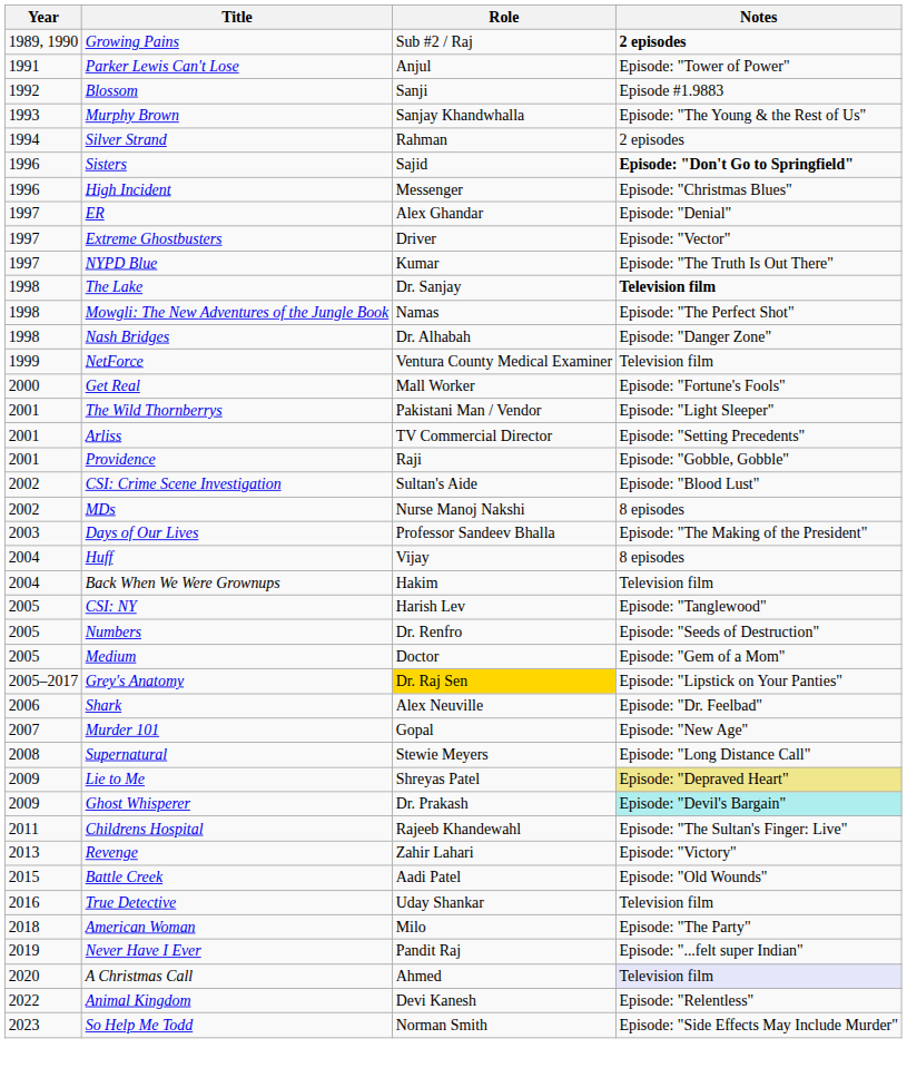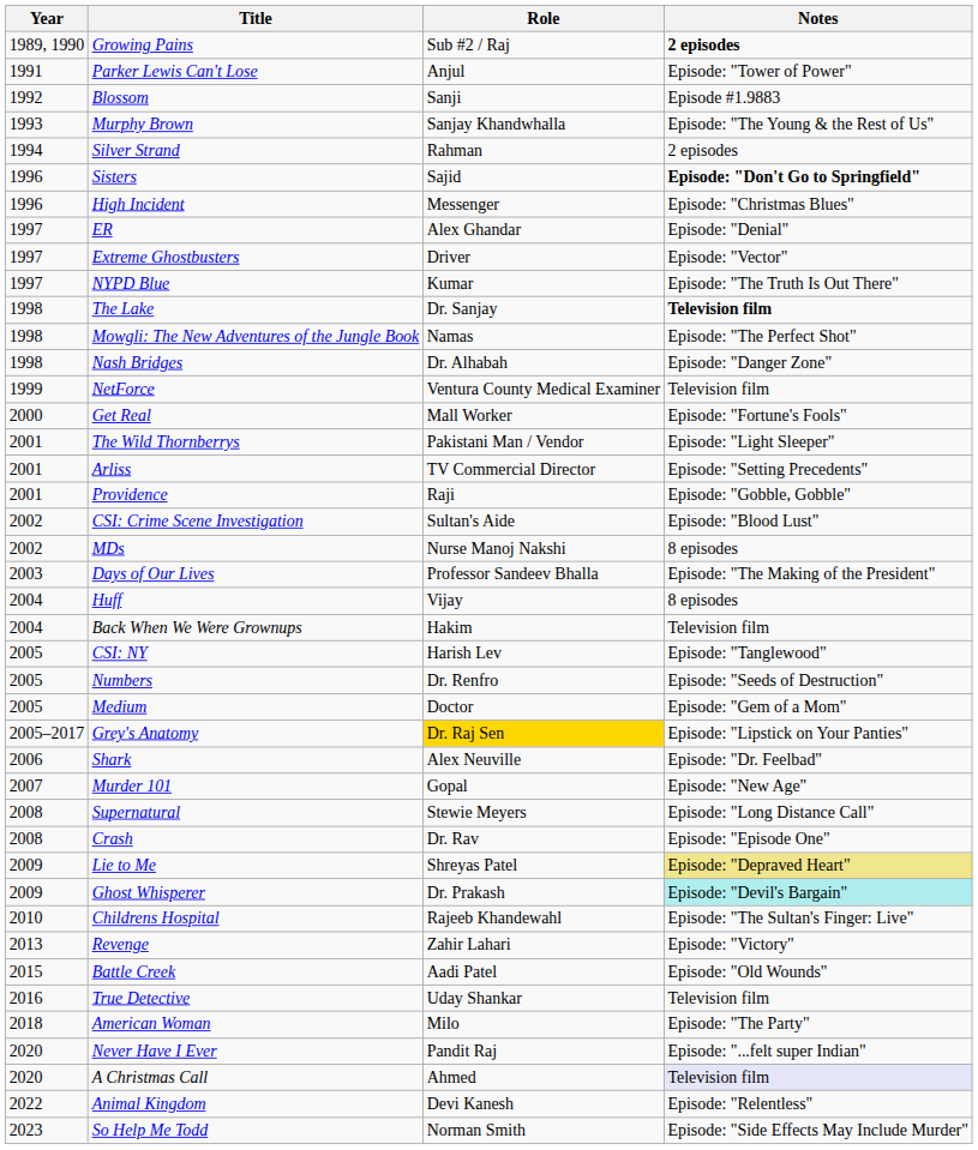 <table class="wikitable sortable">
 <tr>
 <th>Year</th>
 <th>Title</th>
 <th>Role</th>
 <th>Notes</th>
 </tr>
 <tr>
 <td>1989, 1990</td>
 <td><em><a href='#'>Growing Pains</a></em></td>
 <td>Sub #2 / Raj</td>
 <td><strong>2 episodes</strong></td>
 </tr>
 <tr>
 <td>1991</td>
 <td><em><a href='#'>Parker Lewis Can't Lose</a></em></td>
 <td>Anjul</td>
 <td>Episode: "Tower of Power"</td>
 </tr>
 <tr>
 <td>1992</td>
 <td><em><a href='#'>Blossom</a></em></td>
 <td>Sanji</td>
 <td>Episode #1.9883</td>
 </tr>
 <tr>
 <td>1993</td>
 <td><em><a href='#'>Murphy Brown</a></em></td>
 <td>Sanjay Khandwhalla</td>
 <td>Episode: "The Young & the Rest of Us"</td>
 </tr>
 <tr>
 <td>1994</td>
 <td><em><a href='#'>Silver Strand</a></em></td>
 <td>Rahman</td>
 <td>2 episodes</td>
 </tr>
 <tr>
 <td>1996</td>
 <td><em><a href='#'>Sisters</a></em></td>
 <td>Sajid</td>
 <td><strong>Episode: "Don't Go to Springfield"</strong></td>
 </tr>
 <tr>
 <td>1996</td>
 <td><em><a href='#'>High Incident</a></em></td>
 <td>Messenger</td>
 <td>Episode: "Christmas Blues"</td>
 </tr>
 <tr>
 <td>1997</td>
 <td><em><a href='#'>ER</a></em></td>
 <td>Alex Ghandar</td>
 <td>Episode: "Denial"</td>
 </tr>
 <tr>
 <td>1997</td>
 <td><em><a href='#'>Extreme Ghostbusters</a></em></td>
 <td>Driver</td>
 <td>Episode: "Vector"</td>
 </tr>
 <tr>
 <td>1997</td>
 <td><em><a href='#'>NYPD Blue</a></em></td>
 <td>Kumar</td>
 <td>Episode: "The Truth Is Out There"</td>
 </tr>
 <tr>
 <td>1998</td>
 <td><em><a href='#'>The Lake</a></em></td>
 <td>Dr. Sanjay</td>
 <td><strong>Television film</strong></td>
 </tr>
 <tr>
 <td>1998</td>
 <td><em><a href='#'>Mowgli: The New Adventures of the Jungle Book</a></em></td>
 <td>Namas</td>
 <td>Episode: "The Perfect Shot"</td>
 </tr>
 <tr>
 <td>1998</td>
 <td><em><a href='#'>Nash Bridges</a></em></td>
 <td>Dr. Alhabah</td>
 <td>Episode: "Danger Zone"</td>
 </tr>
 <tr>
 <td>1999</td>
 <td><em><a href='#'>NetForce</a></em></td>
 <td>Ventura County Medical Examiner</td>
 <td>Television film</td>
 </tr>
 <tr>
 <td>2000</td>
 <td><em><a href='#'>Get Real</a></em></td>
 <td>Mall Worker</td>
 <td>Episode: "Fortune's Fools"</td>
 </tr>
 <tr>
 <td>2001</td>
 <td><em><a href='#'>The Wild Thornberrys</a></em></td>
 <td>Pakistani Man / Vendor</td>
 <td>Episode: "Light Sleeper"</td>
 </tr>
 <tr>
 <td>2001</td>
 <td><em><a href='#'>Arliss</a></em></td>
 <td>TV Commercial Director</td>
 <td>Episode: "Setting Precedents"</td>
 </tr>
 <tr>
 <td>2001</td>
 <td><em><a href='#'>Providence</a></em></td>
 <td>Raji</td>
 <td>Episode: "Gobble, Gobble"</td>
 </tr>
 <tr>
 <td>2002</td>
 <td><em><a href='#'>CSI: Crime Scene Investigation</a></em></td>
 <td>Sultan's Aide</td>
 <td>Episode: "Blood Lust"</td>
 </tr>
 <tr>
 <td>2002</td>
 <td><em><a href='#'>MDs</a></em></td>
 <td>Nurse Manoj Nakshi</td>
 <td>8 episodes</td>
 </tr>
 <tr>
 <td>2003</td>
 <td><em><a href='#'>Days of Our Lives</a></em></td>
 <td>Professor Sandeev Bhalla</td>
 <td>Episode: "The Making of the President"</td>
 </tr>
 <tr>
 <td>2004</td>
 <td><em><a href='#'>Huff</a></em></td>
 <td>Vijay</td>
 <td>8 episodes</td>
 </tr>
 <tr>
 <td>2004</td>
 <td><em>Back When We Were Grownups</em></td>
 <td>Hakim</td>
 <td>Television film</td>
 </tr>
 <tr>
 <td>2005</td>
 <td><em><a href='#'>CSI: NY</a></em></td>
 <td>Harish Lev</td>
 <td>Episode: "Tanglewood"</td>
 </tr>
 <tr>
 <td>2005</td>
 <td><em><a href='#'>Numbers</a></em></td>
 <td>Dr. Renfro</td>
 <td>Episode: "Seeds of Destruction"</td>
 </tr>
 <tr>
 <td>2005</td>
 <td><em><a href='#'>Medium</a></em></td>
 <td>Doctor</td>
 <td>Episode: "Gem of a Mom"</td>
 </tr>
 <tr>
 <td>2005–2017</td>
 <td><em><a href='#'>Grey's Anatomy</a></em></td>
 <td style="background: gold;">Dr. Raj Sen</td>
 <td>Episode: "Lipstick on Your Panties"</td>
 </tr>
 <tr>
 <td>2006</td>
 <td><em><a href='#'>Shark</a></em></td>
 <td>Alex Neuville</td>
 <td>Episode: "Dr. Feelbad"</td>
 </tr>
 <tr>
 <td>2007</td>
 <td><em><a href='#'>Murder 101</a></em></td>
 <td>Gopal</td>
 <td>Episode: "New Age"</td>
 </tr>
 <tr>
 <td>2008</td>
 <td><em><a href='#'>Supernatural</a></em></td>
 <td>Stewie Meyers</td>
 <td>Episode: "Long Distance Call"</td>
 </tr>
 <tr>
+<td>2008</td>
+<td><em><a href='#'>Crash</a></em></td>
+<td>Dr. Rav</td>
+<td>Episode: "Episode One"</td>
+</tr>
+<tr>
 <td>2009</td>
 <td><em><a href='#'>Lie to Me</a></em></td>
 <td>Shreyas Patel</td>
 <td style="background: khaki;">Episode: "Depraved Heart"</td>
 </tr>
 <tr>
 <td>2009</td>
 <td><em><a href='#'>Ghost Whisperer</a></em></td>
 <td>Dr. Prakash</td>
 <td style="background: paleturquoise;">Episode: "Devil's Bargain"</td>
 </tr>
 <tr>
-<td>2011</td>
+<td>2010</td>
 <td><em><a href='#'>Childrens Hospital</a></em></td>
 <td>Rajeeb Khandewahl</td>
 <td>Episode: "The Sultan's Finger: Live"</td>
 </tr>
 <tr>
 <td>2013</td>
 <td><em><a href='#'>Revenge</a></em></td>
 <td>Zahir Lahari</td>
 <td>Episode: "Victory"</td>
 </tr>
 <tr>
 <td>2015</td>
 <td><em><a href='#'>Battle Creek</a></em></td>
 <td>Aadi Patel</td>
 <td>Episode: "Old Wounds"</td>
 </tr>
 <tr>
 <td>2016</td>
 <td><em><a href='#'>True Detective</a></em></td>
 <td>Uday Shankar</td>
 <td>Television film</td>
 </tr>
 <tr>
 <td>2018</td>
 <td><em><a href='#'>American Woman</a></em></td>
 <td>Milo</td>
 <td>Episode: "The Party"</td>
 </tr>
 <tr>
-<td>2019</td>
+<td>2020</td>
 <td><em><a href='#'>Never Have I Ever</a></em></td>
 <td>Pandit Raj</td>
 <td>Episode: "...felt super Indian"</td>
 </tr>
 <tr>
 <td>2020</td>
 <td><em>A Christmas Call</em></td>
 <td>Ahmed</td>
 <td style="background: lavender;">Television film</td>
 </tr>
 <tr>
 <td>2022</td>
 <td><em><a href='#'>Animal Kingdom</a></em></td>
 <td>Devi Kanesh</td>
 <td>Episode: "Relentless"</td>
 </tr>
 <tr>
 <td>2023</td>
 <td><em><a href='#'>So Help Me Todd</a></em></td>
 <td>Norman Smith</td>
 <td>Episode: "Side Effects May Include Murder"</td>
 </tr>
 </table>
